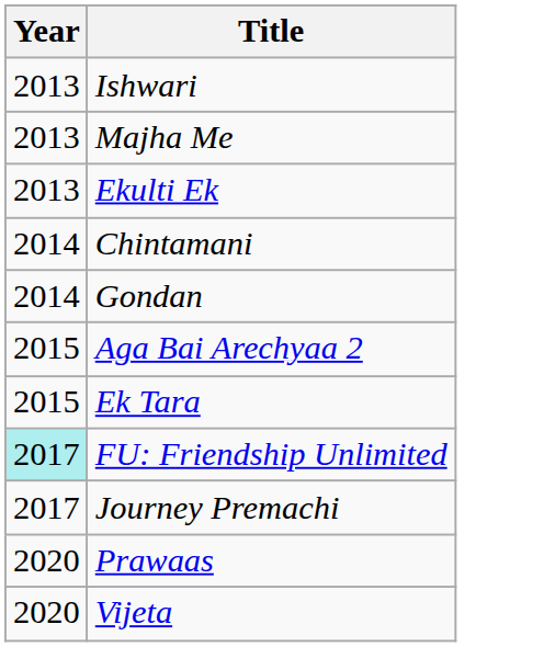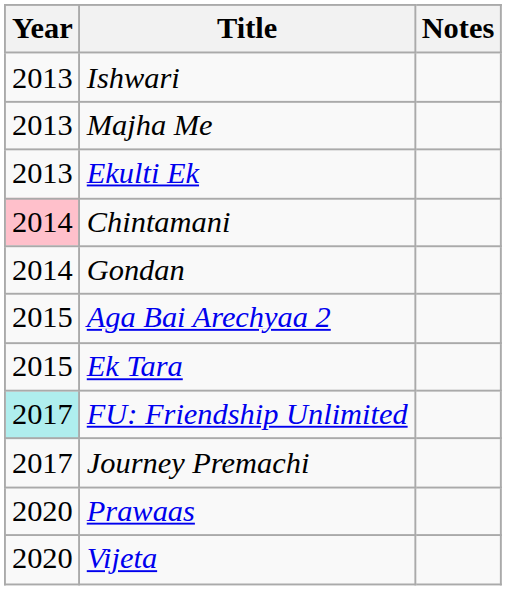 <table class="wikitable">
 <tr>
 <th>Year</th>
 <th>Title</th>
+<th>Notes</th>
 </tr>
 <tr>
 <td>2013</td>
 <td><em>Ishwari</em></td>
+<td></td>
 </tr>
 <tr>
 <td>2013</td>
 <td><em>Majha Me</em></td>
+<td></td>
 </tr>
 <tr>
 <td>2013</td>
 <td><em><a href='#'>Ekulti Ek</a></em></td>
+<td></td>
 </tr>
 <tr>
-<td>2014</td>
+<td style="background: pink;">2014</td>
 <td><em>Chintamani</em></td>
+<td></td>
 </tr>
 <tr>
 <td>2014</td>
 <td><em>Gondan</em></td>
+<td></td>
 </tr>
 <tr>
 <td>2015</td>
 <td><em><a href='#'>Aga Bai Arechyaa 2</a></em></td>
+<td></td>
 </tr>
 <tr>
 <td>2015</td>
 <td><em><a href='#'>Ek Tara</a></em></td>
+<td></td>
 </tr>
 <tr>
 <td style="background: paleturquoise;">2017</td>
 <td><em><a href='#'>FU: Friendship Unlimited</a></em></td>
+<td></td>
 </tr>
 <tr>
 <td>2017</td>
 <td><em>Journey Premachi</em></td>
+<td></td>
 </tr>
 <tr>
 <td>2020</td>
 <td><em><a href='#'>Prawaas</a></em></td>
+<td></td>
 </tr>
 <tr>
 <td>2020</td>
 <td><em><a href='#'>Vijeta</a></em></td>
+<td></td>
 </tr>
 </table>
